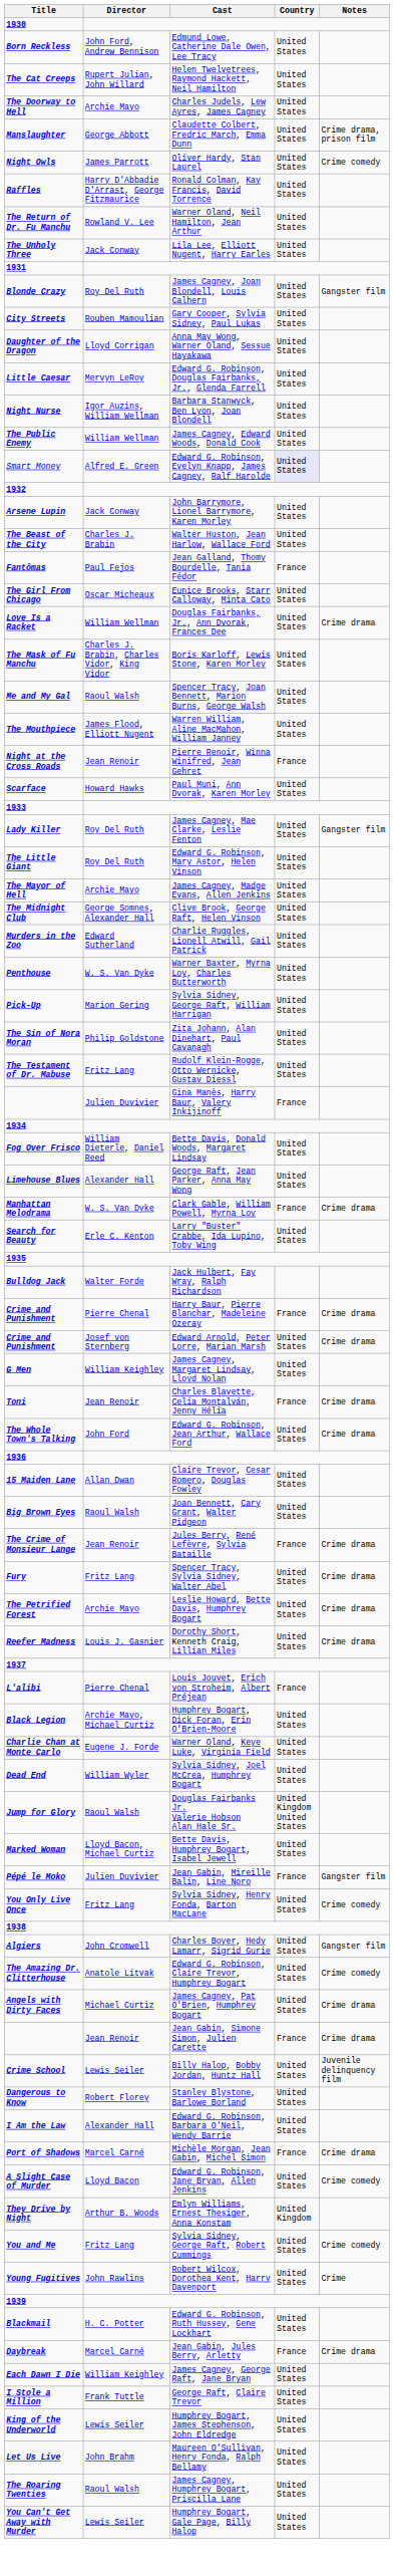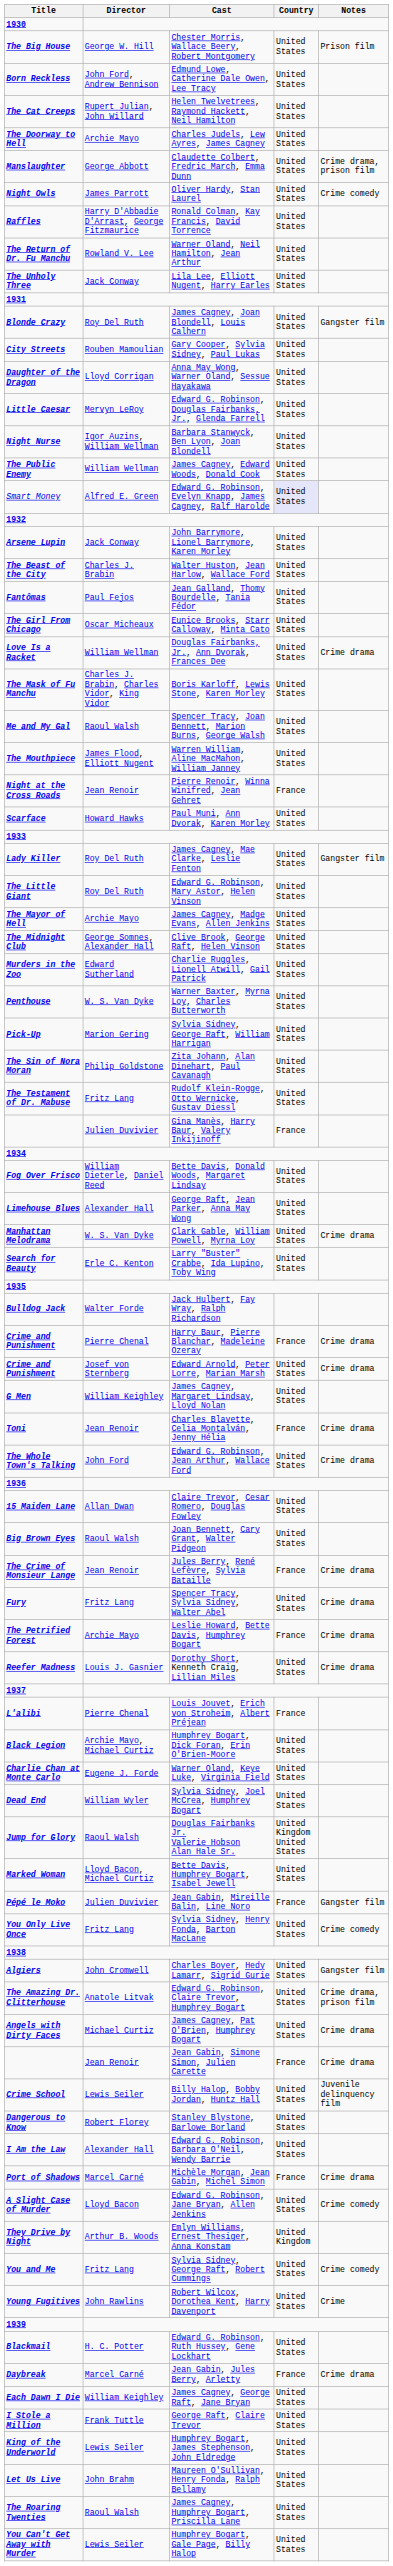 <table class="wikitable">
 <tr>
 <th>Title</th>
 <th>Director</th>
 <th>Cast</th>
 <th>Country</th>
 <th>Notes</th>
 </tr>
 <tr>
 <td><strong><a href='#'>1930</a></strong></td>
+</tr>
+<tr>
+<td><strong><em><a href='#'>The Big House</a></em></strong></td>
+<td><a href='#'>George W. Hill</a></td>
+<td><a href='#'>Chester Morris</a>, <a href='#'>Wallace Beery</a>, <a href='#'>Robert Montgomery</a></td>
+<td>United States</td>
+<td>Prison film</td>
 </tr>
 <tr>
 <td><strong><em><a href='#'>Born Reckless</a></em></strong></td>
 <td><a href='#'>John Ford</a>, <a href='#'>Andrew Bennison</a></td>
 <td><a href='#'>Edmund Lowe</a>, <a href='#'>Catherine Dale Owen</a>, <a href='#'>Lee Tracy</a></td>
 <td>United States</td>
 <td></td>
 </tr>
 <tr>
 <td><strong><em><a href='#'>The Cat Creeps</a></em></strong></td>
 <td><a href='#'>Rupert Julian</a>, <a href='#'>John Willard</a></td>
 <td><a href='#'>Helen Twelvetrees</a>, <a href='#'>Raymond Hackett</a>, <a href='#'>Neil Hamilton</a></td>
 <td>United States</td>
 <td></td>
 </tr>
 <tr>
 <td><strong><em><a href='#'>The Doorway to Hell</a></em></strong></td>
 <td><a href='#'>Archie Mayo</a></td>
 <td><a href='#'>Charles Judels</a>, <a href='#'>Lew Ayres</a>, <a href='#'>James Cagney</a></td>
 <td>United States</td>
 <td></td>
 </tr>
 <tr>
 <td><strong><em><a href='#'>Manslaughter</a></em></strong></td>
 <td><a href='#'>George Abbott</a></td>
 <td><a href='#'>Claudette Colbert</a>, <a href='#'>Fredric March</a>, <a href='#'>Emma Dunn</a></td>
 <td>United States</td>
 <td>Crime drama, prison film</td>
 </tr>
 <tr>
 <td><strong><em><a href='#'>Night Owls</a></em></strong></td>
 <td><a href='#'>James Parrott</a></td>
 <td><a href='#'>Oliver Hardy</a>, <a href='#'>Stan Laurel</a></td>
 <td>United States</td>
 <td>Crime comedy</td>
 </tr>
 <tr>
 <td><strong><em><a href='#'>Raffles</a></em></strong></td>
 <td><a href='#'>Harry D'Abbadie D'Arrast</a>, <a href='#'>George Fitzmaurice</a></td>
 <td><a href='#'>Ronald Colman</a>, <a href='#'>Kay Francis</a>, <a href='#'>David Torrence</a></td>
 <td>United States</td>
 <td></td>
 </tr>
 <tr>
 <td><strong><em><a href='#'>The Return of Dr. Fu Manchu</a></em></strong></td>
 <td><a href='#'>Rowland V. Lee</a></td>
 <td><a href='#'>Warner Oland</a>, <a href='#'>Neil Hamilton</a>, <a href='#'>Jean Arthur</a></td>
 <td>United States</td>
 <td></td>
 </tr>
 <tr>
 <td><strong><em><a href='#'>The Unholy Three</a></em></strong></td>
 <td><a href='#'>Jack Conway</a></td>
 <td><a href='#'>Lila Lee</a>, <a href='#'>Elliott Nugent</a>, <a href='#'>Harry Earles</a></td>
 <td>United States</td>
 <td></td>
 </tr>
 <tr>
 <td><strong><a href='#'>1931</a></strong></td>
 </tr>
 <tr>
 <td><strong><em><a href='#'>Blonde Crazy</a></em></strong></td>
 <td><a href='#'>Roy Del Ruth</a></td>
 <td><a href='#'>James Cagney</a>, <a href='#'>Joan Blondell</a>, <a href='#'>Louis Calhern</a></td>
 <td>United States</td>
 <td>Gangster film</td>
 </tr>
 <tr>
 <td><strong><em><a href='#'>City Streets</a></em></strong></td>
 <td><a href='#'>Rouben Mamoulian</a></td>
 <td><a href='#'>Gary Cooper</a>, <a href='#'>Sylvia Sidney</a>, <a href='#'>Paul Lukas</a></td>
 <td>United States</td>
 <td></td>
 </tr>
 <tr>
 <td><strong><em><a href='#'>Daughter of the Dragon</a></em></strong></td>
 <td><a href='#'>Lloyd Corrigan</a></td>
 <td><a href='#'>Anna May Wong</a>, <a href='#'>Warner Oland</a>, <a href='#'>Sessue Hayakawa</a></td>
 <td>United States</td>
 <td></td>
 </tr>
 <tr>
 <td><strong><em><a href='#'>Little Caesar</a></em></strong></td>
 <td><a href='#'>Mervyn LeRoy</a></td>
 <td><a href='#'>Edward G. Robinson</a>, <a href='#'>Douglas Fairbanks, Jr.</a>, <a href='#'>Glenda Farrell</a></td>
 <td>United States</td>
 <td></td>
 </tr>
 <tr>
 <td><strong><em><a href='#'>Night Nurse</a></em></strong></td>
 <td><a href='#'>Igor Auzins</a>, <a href='#'>William Wellman</a></td>
 <td><a href='#'>Barbara Stanwyck</a>, <a href='#'>Ben Lyon</a>, <a href='#'>Joan Blondell</a></td>
 <td>United States</td>
 <td></td>
 </tr>
 <tr>
 <td><strong><em><a href='#'>The Public Enemy</a></em></strong></td>
 <td><a href='#'>William Wellman</a></td>
 <td><a href='#'>James Cagney</a>, <a href='#'>Edward Woods</a>, <a href='#'>Donald Cook</a></td>
 <td>United States</td>
 <td></td>
 </tr>
 <tr>
 <td><em><a href='#'>Smart Money</a></em></td>
 <td><a href='#'>Alfred E. Green</a></td>
 <td><a href='#'>Edward G. Robinson</a>, <a href='#'>Evelyn Knapp</a>, <a href='#'>James Cagney</a>, <a href='#'>Ralf Harolde</a></td>
 <td style="background: lavender;">United States</td>
 <td></td>
 </tr>
 <tr>
 <td><strong><a href='#'>1932</a></strong></td>
 </tr>
 <tr>
 <td><strong><em><a href='#'>Arsene Lupin</a></em></strong></td>
 <td><a href='#'>Jack Conway</a></td>
 <td><a href='#'>John Barrymore</a>, <a href='#'>Lionel Barrymore</a>, <a href='#'>Karen Morley</a></td>
 <td>United States</td>
 <td></td>
 </tr>
 <tr>
 <td><strong><em><a href='#'>The Beast of the City</a></em></strong></td>
 <td><a href='#'>Charles J. Brabin</a></td>
 <td><a href='#'>Walter Huston</a>, <a href='#'>Jean Harlow</a>, <a href='#'>Wallace Ford</a></td>
 <td>United States</td>
 <td></td>
 </tr>
 <tr>
 <td><strong><em><a href='#'>Fantômas</a></em></strong></td>
 <td><a href='#'>Paul Fejos</a></td>
 <td><a href='#'>Jean Galland</a>, <a href='#'>Thomy Bourdelle</a>, <a href='#'>Tania Fédor</a></td>
-<td>France</td>
+<td>United States</td>
 <td></td>
 </tr>
 <tr>
 <td><strong><em><a href='#'>The Girl From Chicago</a></em></strong></td>
 <td><a href='#'>Oscar Micheaux</a></td>
 <td><a href='#'>Eunice Brooks</a>, <a href='#'>Starr Calloway</a>, <a href='#'>Minta Cato</a></td>
 <td>United States</td>
 <td></td>
 </tr>
 <tr>
 <td><strong><em><a href='#'>Love Is a Racket</a></em></strong></td>
 <td><a href='#'>William Wellman</a></td>
 <td><a href='#'>Douglas Fairbanks, Jr.</a>, <a href='#'>Ann Dvorak</a>, <a href='#'>Frances Dee</a></td>
 <td>United States</td>
 <td>Crime drama</td>
 </tr>
 <tr>
 <td><strong><em><a href='#'>The Mask of Fu Manchu</a></em></strong></td>
 <td><a href='#'>Charles J. Brabin</a>, <a href='#'>Charles Vidor</a>, <a href='#'>King Vidor</a></td>
 <td><a href='#'>Boris Karloff</a>, <a href='#'>Lewis Stone</a>, <a href='#'>Karen Morley</a></td>
 <td>United States</td>
 <td></td>
 </tr>
 <tr>
 <td><strong><em><a href='#'>Me and My Gal</a></em></strong></td>
 <td><a href='#'>Raoul Walsh</a></td>
 <td><a href='#'>Spencer Tracy</a>, <a href='#'>Joan Bennett</a>, <a href='#'>Marion Burns</a>, <a href='#'>George Walsh</a></td>
 <td>United States</td>
 <td></td>
 </tr>
 <tr>
 <td><strong><em><a href='#'>The Mouthpiece</a></em></strong></td>
 <td><a href='#'>James Flood</a>, <a href='#'>Elliott Nugent</a></td>
 <td><a href='#'>Warren William</a>, <a href='#'>Aline MacMahon</a>, <a href='#'>William Janney</a></td>
 <td>United States</td>
 <td></td>
 </tr>
 <tr>
 <td><strong><em><a href='#'>Night at the Cross Roads</a></em></strong></td>
 <td><a href='#'>Jean Renoir</a></td>
 <td><a href='#'>Pierre Renoir</a>, <a href='#'>Winna Winifred</a>, <a href='#'>Jean Gehret</a></td>
 <td>France</td>
 <td></td>
 </tr>
 <tr>
 <td><strong><em><a href='#'>Scarface</a></em></strong></td>
 <td><a href='#'>Howard Hawks</a></td>
 <td><a href='#'>Paul Muni</a>, <a href='#'>Ann Dvorak</a>, <a href='#'>Karen Morley</a></td>
 <td>United States</td>
 <td></td>
 </tr>
 <tr>
 <td><strong><a href='#'>1933</a></strong></td>
 </tr>
 <tr>
 <td><strong><em><a href='#'>Lady Killer</a></em></strong></td>
 <td><a href='#'>Roy Del Ruth</a></td>
 <td><a href='#'>James Cagney</a>, <a href='#'>Mae Clarke</a>, <a href='#'>Leslie Fenton</a></td>
 <td>United States</td>
 <td>Gangster film</td>
 </tr>
 <tr>
 <td><strong><em><a href='#'>The Little Giant</a></em></strong></td>
 <td><a href='#'>Roy Del Ruth</a></td>
 <td><a href='#'>Edward G. Robinson</a>, <a href='#'>Mary Astor</a>, <a href='#'>Helen Vinson</a></td>
 <td>United States</td>
 <td></td>
 </tr>
 <tr>
 <td><strong><em><a href='#'>The Mayor of Hell</a></em></strong></td>
 <td><a href='#'>Archie Mayo</a></td>
 <td><a href='#'>James Cagney</a>, <a href='#'>Madge Evans</a>, <a href='#'>Allen Jenkins</a></td>
 <td>United States</td>
 <td></td>
 </tr>
 <tr>
 <td><strong><em><a href='#'>The Midnight Club</a></em></strong></td>
 <td><a href='#'>George Somnes</a>, <a href='#'>Alexander Hall</a></td>
 <td><a href='#'>Clive Brook</a>, <a href='#'>George Raft</a>, <a href='#'>Helen Vinson</a></td>
 <td>United States</td>
 <td></td>
 </tr>
 <tr>
 <td><strong><em><a href='#'>Murders in the Zoo</a></em></strong></td>
 <td><a href='#'>Edward Sutherland</a></td>
 <td><a href='#'>Charlie Ruggles</a>, <a href='#'>Lionell Atwill</a>, <a href='#'>Gail Patrick</a></td>
 <td>United States</td>
 <td></td>
 </tr>
 <tr>
 <td><strong><em><a href='#'>Penthouse</a></em></strong></td>
 <td><a href='#'>W. S. Van Dyke</a></td>
 <td><a href='#'>Warner Baxter</a>, <a href='#'>Myrna Loy</a>, <a href='#'>Charles Butterworth</a></td>
 <td>United States</td>
 <td></td>
 </tr>
 <tr>
 <td><strong><em><a href='#'>Pick-Up</a></em></strong></td>
 <td><a href='#'>Marion Gering</a></td>
 <td><a href='#'>Sylvia Sidney</a>, <a href='#'>George Raft</a>, <a href='#'>William Harrigan</a></td>
 <td>United States</td>
 <td></td>
 </tr>
 <tr>
 <td><strong><em><a href='#'>The Sin of Nora Moran</a></em></strong></td>
 <td><a href='#'>Philip Goldstone</a></td>
 <td><a href='#'>Zita Johann</a>, <a href='#'>Alan Dinehart</a>, <a href='#'>Paul Cavanagh</a></td>
 <td>United States</td>
 <td></td>
 </tr>
 <tr>
 <td><strong><em><a href='#'>The Testament of Dr. Mabuse</a></em></strong></td>
 <td><a href='#'>Fritz Lang</a></td>
 <td><a href='#'>Rudolf Klein-Rogge</a>, <a href='#'>Otto Wernicke</a>, <a href='#'>Gustav Diessl</a></td>
 <td>United States</td>
 <td></td>
 </tr>
 <tr>
 <td><strong></strong></td>
 <td><a href='#'>Julien Duvivier</a></td>
 <td><a href='#'>Gina Manès</a>, <a href='#'>Harry Baur</a>, <a href='#'>Valery Inkijinoff</a></td>
 <td>France</td>
 <td></td>
 </tr>
 <tr>
 <td><strong><a href='#'>1934</a></strong></td>
 </tr>
 <tr>
 <td><strong><em><a href='#'>Fog Over Frisco</a></em></strong></td>
 <td><a href='#'>William Dieterle</a>, <a href='#'>Daniel Reed</a></td>
 <td><a href='#'>Bette Davis</a>, <a href='#'>Donald Woods</a>, <a href='#'>Margaret Lindsay</a></td>
 <td>United States</td>
 <td></td>
 </tr>
 <tr>
 <td><strong><em><a href='#'>Limehouse Blues</a></em></strong></td>
 <td><a href='#'>Alexander Hall</a></td>
 <td><a href='#'>George Raft</a>, <a href='#'>Jean Parker</a>, <a href='#'>Anna May Wong</a></td>
 <td>United States</td>
 <td></td>
 </tr>
 <tr>
 <td><strong><em><a href='#'>Manhattan Melodrama</a></em></strong></td>
 <td><a href='#'>W. S. Van Dyke</a></td>
 <td><a href='#'>Clark Gable</a>, <a href='#'>William Powell</a>, <a href='#'>Myrna Loy</a></td>
-<td>France</td>
+<td>United States</td>
 <td>Crime drama</td>
 </tr>
 <tr>
 <td><strong><em><a href='#'>Search for Beauty</a></em></strong></td>
 <td><a href='#'>Erle C. Kenton</a></td>
 <td><a href='#'>Larry "Buster" Crabbe</a>, <a href='#'>Ida Lupino</a>, <a href='#'>Toby Wing</a></td>
 <td>United States</td>
 <td></td>
 </tr>
 <tr>
 <td><strong><a href='#'>1935</a></strong></td>
 </tr>
 <tr>
 <td><strong><em><a href='#'>Bulldog Jack</a></em></strong></td>
 <td><a href='#'>Walter Forde</a></td>
 <td><a href='#'>Jack Hulbert</a>, <a href='#'>Fay Wray</a>, <a href='#'>Ralph Richardson</a></td>
 <td></td>
 <td></td>
 </tr>
 <tr>
 <td><strong><em><a href='#'>Crime and Punishment</a></em></strong></td>
 <td><a href='#'>Pierre Chenal</a></td>
 <td><a href='#'>Harry Baur</a>, <a href='#'>Pierre Blanchar</a>, <a href='#'>Madeleine Ozeray</a></td>
 <td>France</td>
 <td>Crime drama</td>
 </tr>
 <tr>
 <td><strong><em><a href='#'>Crime and Punishment</a></em></strong></td>
 <td><a href='#'>Josef von Sternberg</a></td>
 <td><a href='#'>Edward Arnold</a>, <a href='#'>Peter Lorre</a>, <a href='#'>Marian Marsh</a></td>
 <td>United States</td>
 <td>Crime drama</td>
 </tr>
 <tr>
 <td><strong><em><a href='#'>G Men</a></em></strong></td>
 <td><a href='#'>William Keighley</a></td>
 <td><a href='#'>James Cagney</a>, <a href='#'>Margaret Lindsay</a>, <a href='#'>Lloyd Nolan</a></td>
 <td>United States</td>
 <td></td>
 </tr>
 <tr>
 <td><strong><em><a href='#'>Toni</a></em></strong></td>
 <td><a href='#'>Jean Renoir</a></td>
 <td><a href='#'>Charles Blavette</a>, <a href='#'>Celia Montalván</a>, <a href='#'>Jenny Hélia</a></td>
 <td>France</td>
 <td>Crime drama</td>
 </tr>
 <tr>
 <td><strong><em><a href='#'>The Whole Town's Talking</a></em></strong></td>
 <td><a href='#'>John Ford</a></td>
 <td><a href='#'>Edward G. Robinson</a>, <a href='#'>Jean Arthur</a>, <a href='#'>Wallace Ford</a></td>
 <td>United States</td>
 <td>Crime drama</td>
 </tr>
 <tr>
 <td><strong><a href='#'>1936</a></strong></td>
 </tr>
 <tr>
 <td><strong><em><a href='#'>15 Maiden Lane</a></em></strong></td>
 <td><a href='#'>Allan Dwan</a></td>
 <td><a href='#'>Claire Trevor</a>, <a href='#'>Cesar Romero</a>, <a href='#'>Douglas Fowley</a></td>
 <td>United States</td>
 <td></td>
 </tr>
 <tr>
 <td><strong><em><a href='#'>Big Brown Eyes</a></em></strong></td>
 <td><a href='#'>Raoul Walsh</a></td>
 <td><a href='#'>Joan Bennett</a>, <a href='#'>Cary Grant</a>, <a href='#'>Walter Pidgeon</a></td>
 <td>United States</td>
 <td></td>
 </tr>
 <tr>
 <td><strong><em><a href='#'>The Crime of Monsieur Lange</a></em></strong></td>
 <td><a href='#'>Jean Renoir</a></td>
 <td><a href='#'>Jules Berry</a>, <a href='#'>René Lefèvre</a>, <a href='#'>Sylvia Bataille</a></td>
 <td>France</td>
 <td>Crime drama</td>
 </tr>
 <tr>
 <td><strong><em><a href='#'>Fury</a></em></strong></td>
 <td><a href='#'>Fritz Lang</a></td>
 <td><a href='#'>Spencer Tracy</a>, <a href='#'>Sylvia Sidney</a>, <a href='#'>Walter Abel</a></td>
 <td>United States</td>
 <td>Crime drama</td>
 </tr>
 <tr>
 <td><strong><em><a href='#'>The Petrified Forest</a></em></strong></td>
 <td><a href='#'>Archie Mayo</a></td>
 <td><a href='#'>Leslie Howard</a>, <a href='#'>Bette Davis</a>, <a href='#'>Humphrey Bogart</a></td>
-<td>United States</td>
+<td>France</td>
 <td>Crime drama</td>
 </tr>
 <tr>
 <td><strong><em><a href='#'>Reefer Madness</a></em></strong></td>
 <td><a href='#'>Louis J. Gasnier</a></td>
 <td><a href='#'>Dorothy Short</a>, Kenneth Craig, <a href='#'>Lillian Miles</a></td>
 <td>United States</td>
 <td>Crime drama</td>
 </tr>
 <tr>
 <td><strong><a href='#'>1937</a></strong></td>
 </tr>
 <tr>
 <td><strong><em><a href='#'>L'alibi</a></em></strong></td>
 <td><a href='#'>Pierre Chenal</a></td>
 <td><a href='#'>Louis Jouvet</a>, <a href='#'>Erich von Stroheim</a>, <a href='#'>Albert Préjean</a></td>
 <td>France</td>
 <td></td>
 </tr>
 <tr>
 <td><strong><em><a href='#'>Black Legion</a></em></strong></td>
 <td><a href='#'>Archie Mayo</a>, <a href='#'>Michael Curtiz</a></td>
 <td><a href='#'>Humphrey Bogart</a>, <a href='#'>Dick Foran</a>, <a href='#'>Erin O'Brien-Moore</a></td>
 <td>United States</td>
 <td></td>
 </tr>
 <tr>
 <td><strong><em><a href='#'>Charlie Chan at Monte Carlo</a></em></strong></td>
 <td><a href='#'>Eugene J. Forde</a></td>
 <td><a href='#'>Warner Oland</a>, <a href='#'>Keye Luke</a>, <a href='#'>Virginia Field</a></td>
 <td>United States</td>
 <td></td>
 </tr>
 <tr>
 <td><strong><em><a href='#'>Dead End</a></em></strong></td>
 <td><a href='#'>William Wyler</a></td>
 <td><a href='#'>Sylvia Sidney</a>, <a href='#'>Joel McCrea</a>, <a href='#'>Humphrey Bogart</a></td>
 <td>United States</td>
 <td></td>
 </tr>
 <tr>
 <td><strong><em><a href='#'>Jump for Glory</a></em></strong></td>
 <td><a href='#'>Raoul Walsh</a></td>
 <td><a href='#'>Douglas Fairbanks Jr.</a><br><a href='#'>Valerie Hobson</a><br><a href='#'>Alan Hale Sr.</a></td>
 <td>United Kingdom<br>United States</td>
 <td></td>
 </tr>
 <tr>
 <td><strong><em><a href='#'>Marked Woman</a></em></strong></td>
 <td><a href='#'>Lloyd Bacon</a>, <a href='#'>Michael Curtiz</a></td>
 <td><a href='#'>Bette Davis</a>, <a href='#'>Humphrey Bogart</a>, <a href='#'>Isabel Jewell</a></td>
 <td>United States</td>
 <td></td>
 </tr>
 <tr>
 <td><strong><em><a href='#'>Pépé le Moko</a></em></strong></td>
 <td><a href='#'>Julien Duvivier</a></td>
 <td><a href='#'>Jean Gabin</a>, <a href='#'>Mireille Balin</a>, <a href='#'>Line Noro</a></td>
 <td>France</td>
 <td>Gangster film</td>
 </tr>
 <tr>
 <td><strong><em><a href='#'>You Only Live Once</a></em></strong></td>
 <td><a href='#'>Fritz Lang</a></td>
 <td><a href='#'>Sylvia Sidney</a>, <a href='#'>Henry Fonda</a>, <a href='#'>Barton MacLane</a></td>
 <td>United States</td>
 <td>Crime comedy</td>
 </tr>
 <tr>
 <td><strong><a href='#'>1938</a></strong></td>
 </tr>
 <tr>
 <td><strong><em><a href='#'>Algiers</a></em></strong></td>
 <td><a href='#'>John Cromwell</a></td>
 <td><a href='#'>Charles Boyer</a>, <a href='#'>Hedy Lamarr</a>, <a href='#'>Sigrid Gurie</a></td>
 <td>United States</td>
 <td>Gangster film</td>
 </tr>
 <tr>
 <td><strong><em><a href='#'>The Amazing Dr. Clitterhouse</a></em></strong></td>
 <td><a href='#'>Anatole Litvak</a></td>
 <td><a href='#'>Edward G. Robinson</a>, <a href='#'>Claire Trevor</a>, <a href='#'>Humphrey Bogart</a></td>
 <td>United States</td>
-<td>Crime comedy</td>
+<td>Crime drama, prison film</td>
 </tr>
 <tr>
 <td><strong><em><a href='#'>Angels with Dirty Faces</a></em></strong></td>
 <td><a href='#'>Michael Curtiz</a></td>
 <td><a href='#'>James Cagney</a>, <a href='#'>Pat O'Brien</a>, <a href='#'>Humphrey Bogart</a></td>
 <td>United States</td>
 <td>Crime drama</td>
 </tr>
 <tr>
 <td><strong></strong></td>
 <td><a href='#'>Jean Renoir</a></td>
 <td><a href='#'>Jean Gabin</a>, <a href='#'>Simone Simon</a>, <a href='#'>Julien Carette</a></td>
 <td>France</td>
 <td>Crime drama</td>
 </tr>
 <tr>
 <td><strong><em><a href='#'>Crime School</a></em></strong></td>
 <td><a href='#'>Lewis Seiler</a></td>
 <td><a href='#'>Billy Halop</a>, <a href='#'>Bobby Jordan</a>, <a href='#'>Huntz Hall</a></td>
 <td>United States</td>
 <td>Juvenile delinquency film</td>
 </tr>
 <tr>
 <td><strong><em><a href='#'>Dangerous to Know</a></em></strong></td>
 <td><a href='#'>Robert Florey</a></td>
 <td><a href='#'>Stanley Blystone</a>, <a href='#'>Barlowe Borland</a></td>
 <td>United States</td>
 <td></td>
 </tr>
 <tr>
 <td><strong><em><a href='#'>I Am the Law</a></em></strong></td>
 <td><a href='#'>Alexander Hall</a></td>
 <td><a href='#'>Edward G. Robinson</a>, <a href='#'>Barbara O'Neil</a>, <a href='#'>Wendy Barrie</a></td>
 <td>United States</td>
 <td></td>
 </tr>
 <tr>
 <td><strong><em><a href='#'>Port of Shadows</a></em></strong></td>
 <td><a href='#'>Marcel Carné</a></td>
 <td><a href='#'>Michèle Morgan</a>, <a href='#'>Jean Gabin</a>, <a href='#'>Michel Simon</a></td>
 <td>France</td>
 <td>Crime drama</td>
 </tr>
 <tr>
 <td><strong><em><a href='#'>A Slight Case of Murder</a></em></strong></td>
 <td><a href='#'>Lloyd Bacon</a></td>
 <td><a href='#'>Edward G. Robinson</a>, <a href='#'>Jane Bryan</a>, <a href='#'>Allen Jenkins</a></td>
 <td>United States</td>
 <td>Crime comedy</td>
 </tr>
 <tr>
 <td><strong><em><a href='#'>They Drive by Night</a></em></strong></td>
 <td><a href='#'>Arthur B. Woods</a></td>
 <td><a href='#'>Emlyn Williams</a>, <a href='#'>Ernest Thesiger</a>, <a href='#'>Anna Konstam</a></td>
 <td>United Kingdom</td>
 <td></td>
 </tr>
 <tr>
 <td><strong><em><a href='#'>You and Me</a></em></strong></td>
 <td><a href='#'>Fritz Lang</a></td>
 <td><a href='#'>Sylvia Sidney</a>, <a href='#'>George Raft</a>, <a href='#'>Robert Cummings</a></td>
 <td>United States</td>
 <td>Crime comedy</td>
 </tr>
 <tr>
 <td><strong><em><a href='#'>Young Fugitives</a></em></strong></td>
 <td><a href='#'>John Rawlins</a></td>
 <td><a href='#'>Robert Wilcox</a>, <a href='#'>Dorothea Kent</a>, <a href='#'>Harry Davenport</a></td>
 <td>United States</td>
 <td>Crime</td>
 </tr>
 <tr>
 <td><strong><a href='#'>1939</a></strong></td>
 </tr>
 <tr>
 <td><strong><em><a href='#'>Blackmail</a></em></strong></td>
 <td><a href='#'>H. C. Potter</a></td>
 <td><a href='#'>Edward G. Robinson</a>, <a href='#'>Ruth Hussey</a>, <a href='#'>Gene Lockhart</a></td>
 <td>United States</td>
 <td></td>
 </tr>
 <tr>
 <td><strong><em><a href='#'>Daybreak</a></em></strong></td>
 <td><a href='#'>Marcel Carné</a></td>
 <td><a href='#'>Jean Gabin</a>, <a href='#'>Jules Berry</a>, <a href='#'>Arletty</a></td>
 <td>France</td>
 <td>Crime drama</td>
 </tr>
 <tr>
 <td><strong><em><a href='#'>Each Dawn I Die</a></em></strong></td>
 <td><a href='#'>William Keighley</a></td>
 <td><a href='#'>James Cagney</a>, <a href='#'>George Raft</a>, <a href='#'>Jane Bryan</a></td>
 <td>United States</td>
 <td></td>
 </tr>
 <tr>
 <td><strong><em><a href='#'>I Stole a Million</a></em></strong></td>
 <td><a href='#'>Frank Tuttle</a></td>
 <td><a href='#'>George Raft</a>, <a href='#'>Claire Trevor</a></td>
 <td>United States</td>
 <td></td>
 </tr>
 <tr>
 <td><strong><em><a href='#'>King of the Underworld</a></em></strong></td>
 <td><a href='#'>Lewis Seiler</a></td>
 <td><a href='#'>Humphrey Bogart</a>, <a href='#'>James Stephenson</a>, <a href='#'>John Eldredge</a></td>
 <td>United States</td>
 <td></td>
 </tr>
 <tr>
 <td><strong><em><a href='#'>Let Us Live</a></em></strong></td>
 <td><a href='#'>John Brahm</a></td>
 <td><a href='#'>Maureen O'Sullivan</a>, <a href='#'>Henry Fonda</a>, <a href='#'>Ralph Bellamy</a></td>
 <td>United States</td>
 <td></td>
 </tr>
 <tr>
 <td><strong><em><a href='#'>The Roaring Twenties</a></em></strong></td>
 <td><a href='#'>Raoul Walsh</a></td>
 <td><a href='#'>James Cagney</a>, <a href='#'>Humphrey Bogart</a>, <a href='#'>Priscilla Lane</a></td>
 <td>United States</td>
 <td></td>
 </tr>
 <tr>
 <td><strong><em><a href='#'>You Can't Get Away with Murder</a></em></strong></td>
 <td><a href='#'>Lewis Seiler</a></td>
 <td><a href='#'>Humphrey Bogart</a>, <a href='#'>Gale Page</a>, <a href='#'>Billy Halop</a></td>
 <td>United States</td>
 <td></td>
 </tr>
 </table>
